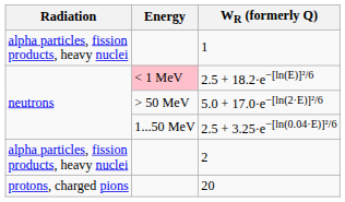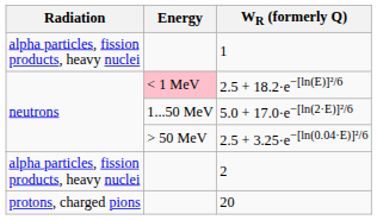 <table class="wikitable" style="float:right;">
 <tr>
 <th>Radiation</th>
 <th>Energy</th>
 <th>W<sub>R</sub> (formerly Q)</th>
 </tr>
 <tr>
 <td><a href='#'>alpha particles</a>, <a href='#'>fission<br>products</a>, heavy <a href='#'>nuclei</a></td>
 <td> </td>
 <td>1</td>
 </tr>
 <tr>
 <td rowspan=3><a href='#'>neutrons</a></td>
 <td style="background: pink;">< 1 MeV</td>
 <td>2.5 + 18.2·e<sup>−[ln(E)]²/6</sup></td>
 </tr>
 <tr>
-<td>> 50 MeV</td>
+<td>1...50 MeV</td>
 <td>5.0 + 17.0·e<sup>−[ln(2·E)]²/6</sup></td>
 </tr>
 <tr>
-<td>1...50 MeV</td>
+<td>> 50 MeV</td>
 <td>2.5 + 3.25·e<sup>−[ln(0.04·E)]²/6</sup></td>
 </tr>
 <tr>
 <td><a href='#'>alpha particles</a>, <a href='#'>fission<br>products</a>, heavy <a href='#'>nuclei</a></td>
 <td> </td>
 <td>2</td>
 </tr>
 <tr>
 <td><a href='#'>protons</a>, charged <a href='#'>pions</a></td>
 <td> </td>
 <td>20</td>
 </tr>
 </table>
